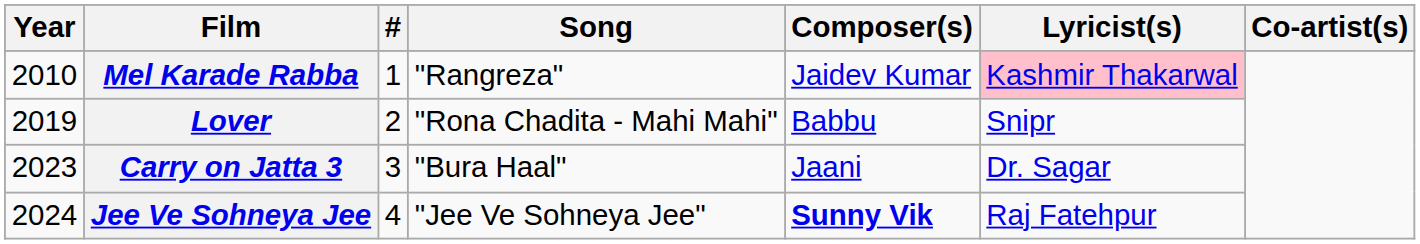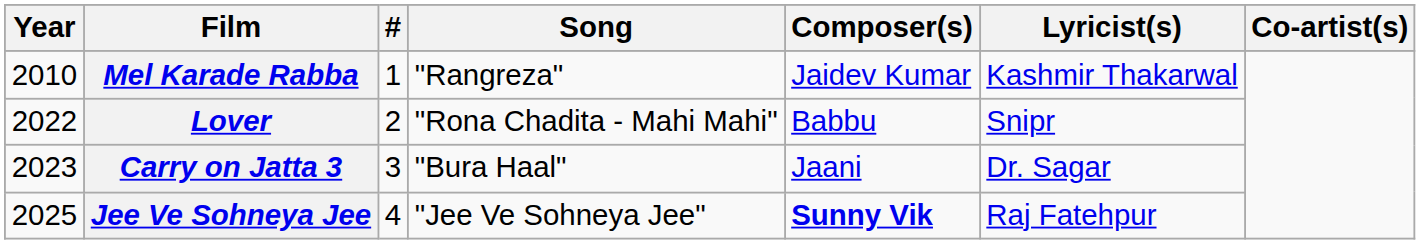 <table class="wikitable plainrowheaders">
 <tr>
 <th scope="col">Year</th>
 <th scope="col">Film</th>
 <th>#</th>
 <th scope="col">Song</th>
 <th scope="col">Composer(s)</th>
 <th scope="col">Lyricist(s)</th>
 <th scope="col">Co-artist(s)</th>
 </tr>
 <tr>
 <td>2010</td>
 <th><em><a href='#'>Mel Karade Rabba</a></em></th>
 <td>1</td>
 <td scope="row">"Rangreza"</td>
 <td><a href='#'>Jaidev Kumar</a></td>
-<td style="background: pink;"><a href='#'>Kashmir Thakarwal</a></td>
+<td><a href='#'>Kashmir Thakarwal</a></td>
 <td rowspan="4"></td>
 </tr>
 <tr>
-<td>2019</td>
+<td>2022</td>
 <th><em><a href='#'>Lover</a></em></th>
 <td>2</td>
 <td scope="row">"Rona Chadita - Mahi Mahi"</td>
 <td><a href='#'>Babbu</a></td>
 <td><a href='#'>Snipr</a></td>
 </tr>
 <tr>
 <td>2023</td>
 <th><em><a href='#'>Carry on Jatta 3</a></em></th>
 <td>3</td>
 <td scope="row">"Bura Haal"</td>
 <td><a href='#'>Jaani</a></td>
 <td><a href='#'>Dr. Sagar</a></td>
 </tr>
 <tr>
-<td>2024</td>
+<td>2025</td>
 <th><em><a href='#'>Jee Ve Sohneya Jee</a></em></th>
 <td>4</td>
 <td>"Jee Ve Sohneya Jee"</td>
 <td><strong><a href='#'>Sunny Vik</a></strong></td>
 <td><a href='#'>Raj Fatehpur</a></td>
 </tr>
 </table>
